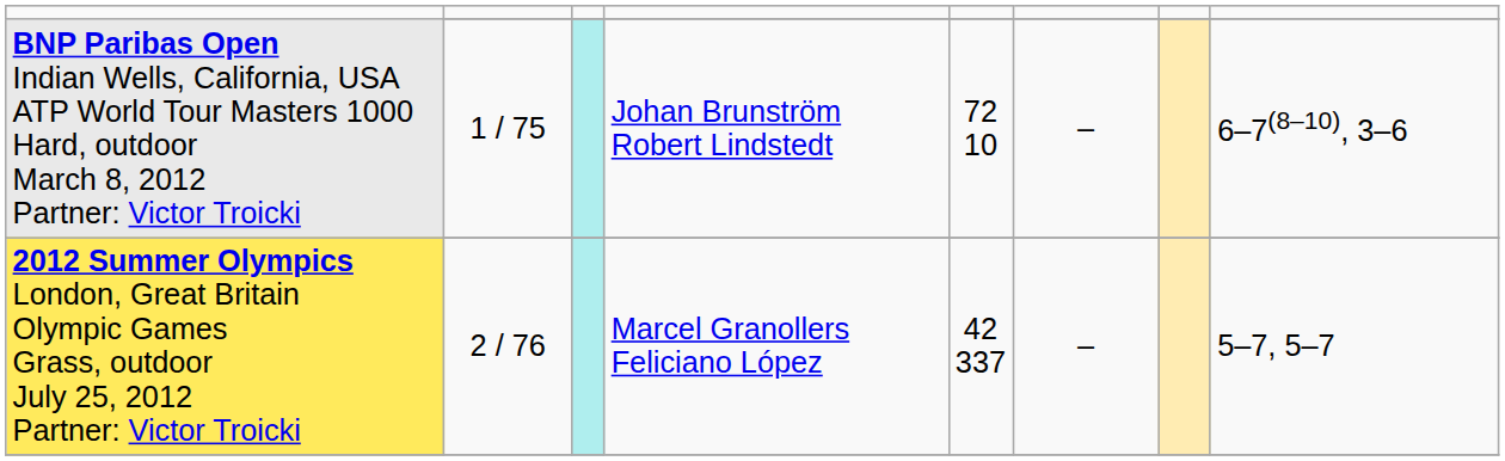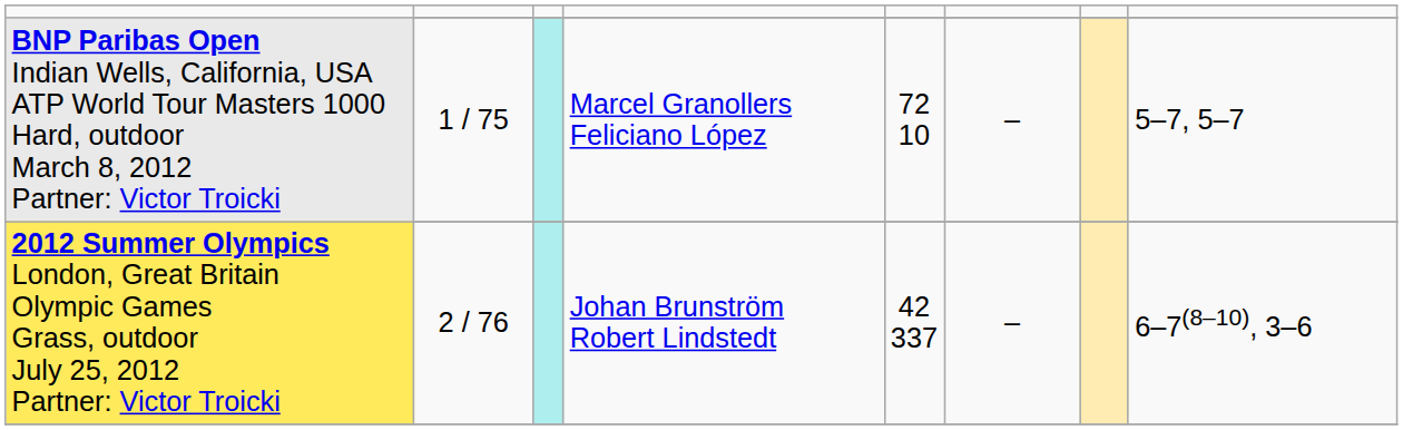 <table class="wikitable">
 <tr style="font-weight:bold">
 <td style="width:225px;"></td>
 <td style="width:60px;"></td>
 <td style="width:10px;"></td>
 <td style="width:175px;"></td>
 <td style="width:25px;"></td>
 <td style="width:70px;"></td>
 <td style="width:20px;"></td>
 <td style="width:145px;"></td>
 </tr>
 <tr>
 <td rowspan="2"  style="background:#e9e9e9; text-align:left; vertical-align:top;"><strong><a href='#'>BNP Paribas Open</a></strong> <br>Indian Wells, California, USA<br>ATP World Tour Masters 1000<br>Hard, outdoor<br>March 8, 2012<br>Partner:  <a href='#'>Victor Troicki</a></td>
 </tr>
 <tr>
 <td style="text-align:center;">1 / 75</td>
 <td style="background:#afeeee;"></td>
-<td> <a href='#'>Johan Brunström</a> <br>  <a href='#'>Robert Lindstedt</a></td>
+<td> <a href='#'>Marcel Granollers</a> <br>  <a href='#'>Feliciano López</a></td>
 <td style="text-align:center;">72 <br> 10</td>
 <td style="text-align:center;">–</td>
 <td bgcolor=#FFECB2></td>
-<td>6–7<sup>(8–10)</sup>, 3–6</td>
+<td>5–7, 5–7</td>
 </tr>
 <tr>
 <td rowspan="2"  style="background:#ffea5c; text-align:left; vertical-align:top;"><strong><a href='#'>2012 Summer Olympics</a></strong> <br> London, Great Britain <br> Olympic Games <br> Grass, outdoor <br> July 25, 2012<br>Partner:  <a href='#'>Victor Troicki</a></td>
 </tr>
 <tr>
 <td style="text-align:center;">2 / 76</td>
 <td style="background:#afeeee;"></td>
-<td> <a href='#'>Marcel Granollers</a> <br>  <a href='#'>Feliciano López</a></td>
+<td> <a href='#'>Johan Brunström</a> <br>  <a href='#'>Robert Lindstedt</a></td>
 <td style="text-align:center;">42 <br>  337</td>
 <td style="text-align:center;">–</td>
 <td bgcolor=#FFECB2></td>
-<td>5–7, 5–7</td>
+<td>6–7<sup>(8–10)</sup>, 3–6</td>
 </tr>
 <tr>
 </tr>
 </table>
